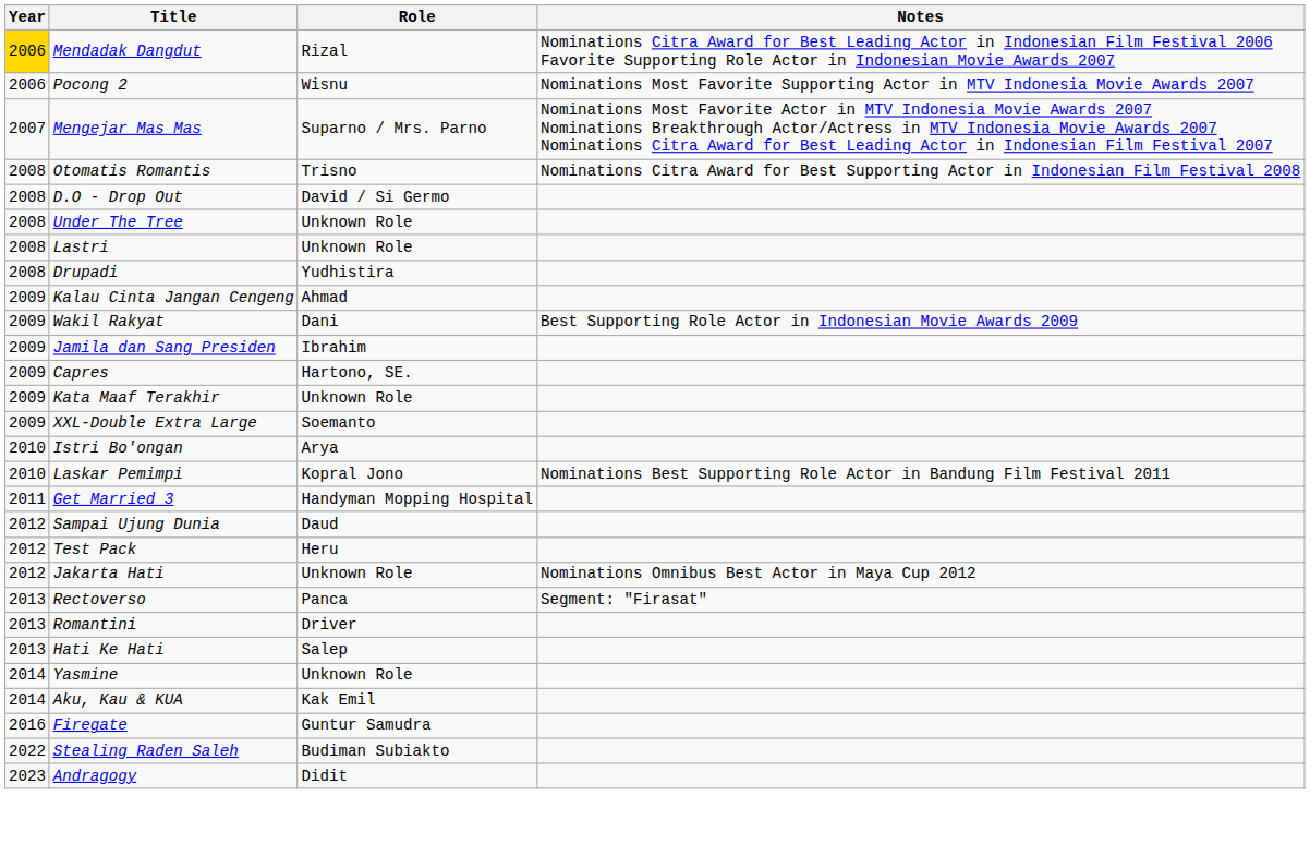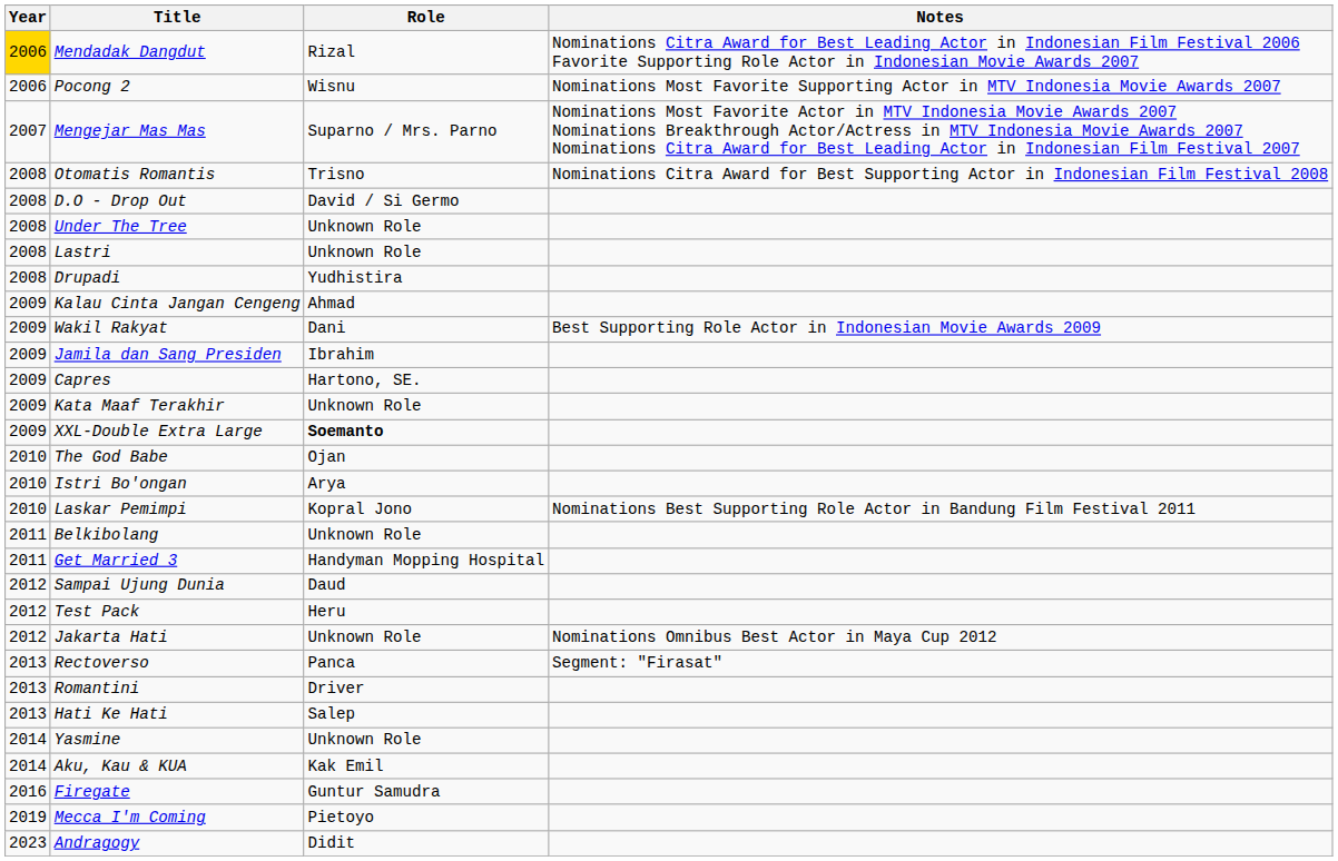 <table class="wikitable">
 <tr>
 <th>Year</th>
 <th>Title</th>
 <th>Role</th>
 <th>Notes</th>
 </tr>
 <tr>
 <td style="background: gold;">2006</td>
 <td><em><a href='#'>Mendadak Dangdut</a></em></td>
 <td>Rizal</td>
 <td>Nominations <a href='#'>Citra Award for Best Leading Actor</a> in <a href='#'>Indonesian Film Festival 2006</a><br>Favorite Supporting Role Actor in <a href='#'>Indonesian Movie Awards 2007</a></td>
 </tr>
 <tr>
 <td>2006</td>
 <td><em>Pocong 2</em></td>
 <td>Wisnu</td>
 <td>Nominations Most Favorite Supporting Actor in <a href='#'>MTV Indonesia Movie Awards 2007</a></td>
 </tr>
 <tr>
 <td>2007</td>
 <td><em><a href='#'>Mengejar Mas Mas</a></em></td>
 <td>Suparno / Mrs. Parno</td>
 <td>Nominations Most Favorite Actor in <a href='#'>MTV Indonesia Movie Awards 2007</a><br>Nominations Breakthrough Actor/Actress in <a href='#'>MTV Indonesia Movie Awards 2007</a><br>Nominations <a href='#'>Citra Award for Best Leading Actor</a> in <a href='#'>Indonesian Film Festival 2007</a></td>
 </tr>
 <tr>
 <td>2008</td>
 <td><em>Otomatis Romantis</em></td>
 <td>Trisno</td>
 <td>Nominations Citra Award for Best Supporting Actor in <a href='#'>Indonesian Film Festival 2008</a></td>
 </tr>
 <tr>
 <td>2008</td>
 <td><em>D.O - Drop Out</em></td>
 <td>David / Si Germo</td>
 <td></td>
 </tr>
 <tr>
 <td>2008</td>
 <td><em><a href='#'>Under The Tree</a></em></td>
 <td>Unknown Role</td>
 <td></td>
 </tr>
 <tr>
 <td>2008</td>
 <td><em>Lastri</em></td>
 <td>Unknown Role</td>
 <td></td>
 </tr>
 <tr>
 <td>2008</td>
 <td><em>Drupadi</em></td>
 <td>Yudhistira</td>
 <td></td>
 </tr>
 <tr>
 <td>2009</td>
 <td><em>Kalau Cinta Jangan Cengeng</em></td>
 <td>Ahmad</td>
 <td></td>
 </tr>
 <tr>
 <td>2009</td>
 <td><em>Wakil Rakyat</em></td>
 <td>Dani</td>
 <td>Best Supporting Role Actor in <a href='#'>Indonesian Movie Awards 2009</a></td>
 </tr>
 <tr>
 <td>2009</td>
 <td><em><a href='#'>Jamila dan Sang Presiden</a></em></td>
 <td>Ibrahim</td>
 <td></td>
 </tr>
 <tr>
 <td>2009</td>
 <td><em>Capres</em></td>
 <td>Hartono, SE.</td>
 <td></td>
 </tr>
 <tr>
 <td>2009</td>
 <td><em>Kata Maaf Terakhir</em></td>
 <td>Unknown Role</td>
 <td></td>
 </tr>
 <tr>
 <td>2009</td>
 <td><em>XXL-Double Extra Large</em></td>
-<td>Soemanto</td>
+<td><strong>Soemanto</strong></td>
+<td></td>
+</tr>
+<tr>
+<td>2010</td>
+<td><em>The God Babe</em></td>
+<td>Ojan</td>
 <td></td>
 </tr>
 <tr>
 <td>2010</td>
 <td><em>Istri Bo'ongan</em></td>
 <td>Arya</td>
 <td></td>
 </tr>
 <tr>
 <td>2010</td>
 <td><em>Laskar Pemimpi</em></td>
 <td>Kopral Jono</td>
 <td>Nominations Best Supporting Role Actor in Bandung Film Festival 2011</td>
+</tr>
+<tr>
+<td>2011</td>
+<td><em>Belkibolang</em></td>
+<td>Unknown Role</td>
+<td></td>
 </tr>
 <tr>
 <td>2011</td>
 <td><em><a href='#'>Get Married 3</a></em></td>
 <td>Handyman Mopping Hospital</td>
 <td></td>
 </tr>
 <tr>
 <td>2012</td>
 <td><em>Sampai Ujung Dunia</em></td>
 <td>Daud</td>
 <td></td>
 </tr>
 <tr>
 <td>2012</td>
 <td><em>Test Pack</em></td>
 <td>Heru</td>
 <td></td>
 </tr>
 <tr>
 <td>2012</td>
 <td><em>Jakarta Hati</em></td>
 <td>Unknown Role</td>
 <td>Nominations Omnibus Best Actor in Maya Cup 2012</td>
 </tr>
 <tr>
 <td>2013</td>
 <td><em>Rectoverso</em></td>
 <td>Panca</td>
 <td>Segment: "Firasat"</td>
 </tr>
 <tr>
 <td>2013</td>
 <td><em>Romantini</em></td>
 <td>Driver</td>
 <td></td>
 </tr>
 <tr>
 <td>2013</td>
 <td><em>Hati Ke Hati</em></td>
 <td>Salep</td>
 <td></td>
 </tr>
 <tr>
 <td>2014</td>
 <td><em>Yasmine</em></td>
 <td>Unknown Role</td>
 <td></td>
 </tr>
 <tr>
 <td>2014</td>
 <td><em>Aku, Kau & KUA</em></td>
 <td>Kak Emil</td>
 <td></td>
 </tr>
 <tr>
 <td>2016</td>
 <td><em><a href='#'>Firegate</a></em></td>
 <td>Guntur Samudra</td>
 <td></td>
 </tr>
 <tr>
-<td>2022</td>
-<td><em><a href='#'>Stealing Raden Saleh</a></em></td>
-<td>Budiman Subiakto</td>
+<td>2019</td>
+<td><em><a href='#'>Mecca I'm Coming</a></em></td>
+<td>Pietoyo</td>
 <td></td>
 </tr>
 <tr>
 <td>2023</td>
 <td><em><a href='#'>Andragogy</a></em></td>
 <td>Didit</td>
 <td></td>
 </tr>
 </table>
